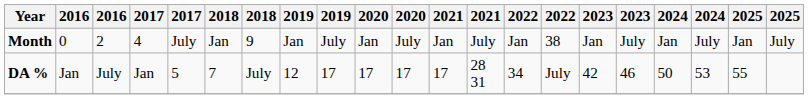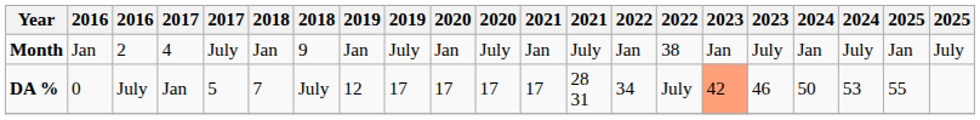 <table class="wikitable">
 <tr>
 <th>Year</th>
 <th>2016</th>
 <th>2016</th>
 <th>2017</th>
 <th>2017</th>
 <th>2018</th>
 <th>2018</th>
 <th>2019</th>
 <th>2019</th>
 <th>2020</th>
 <th>2020</th>
 <th>2021</th>
 <th>2021</th>
 <th>2022</th>
 <th>2022</th>
 <th>2023</th>
 <th>2023</th>
 <th>2024</th>
 <th>2024</th>
 <th>2025</th>
 <th>2025</th>
 </tr>
 <tr>
 <td><strong>Month</strong></td>
-<td>0</td>
+<td>Jan</td>
 <td>2</td>
 <td>4</td>
 <td>July</td>
 <td>Jan</td>
 <td>9</td>
 <td>Jan</td>
 <td>July</td>
 <td>Jan</td>
 <td>July</td>
 <td>Jan</td>
 <td>July</td>
 <td>Jan</td>
 <td>38</td>
 <td>Jan</td>
 <td>July</td>
 <td>Jan</td>
 <td>July</td>
 <td>Jan</td>
 <td>July</td>
 </tr>
 <tr>
 <td><strong>DA %</strong></td>
-<td>Jan</td>
+<td>0</td>
 <td>July</td>
 <td>Jan</td>
 <td>5</td>
 <td>7</td>
 <td>July</td>
 <td>12</td>
 <td>17</td>
 <td>17</td>
 <td>17</td>
 <td>17</td>
 <td>28<br>31</td>
 <td>34</td>
 <td>July</td>
-<td>42</td>
+<td style="background: lightsalmon;">42</td>
 <td>46</td>
 <td>50</td>
 <td>53</td>
 <td>55</td>
 <td></td>
 </tr>
 <tr 115>
 </tr>
 </table>
